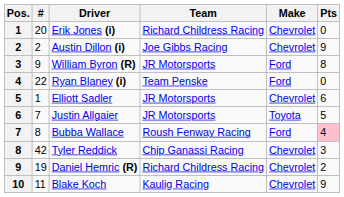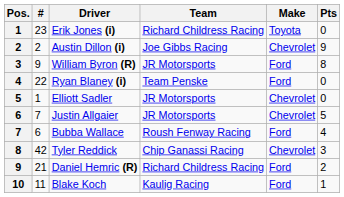 <table class="wikitable" style="font-size:95%">
 <tr>
 <th>Pos.</th>
 <th>#</th>
 <th>Driver</th>
 <th>Team</th>
 <th>Make</th>
 <th>Pts</th>
 </tr>
 <tr>
 <th>1</th>
-<td>20</td>
+<td>23</td>
 <td><a href='#'>Erik Jones</a> <strong>(i)</strong></td>
 <td><a href='#'>Richard Childress Racing</a></td>
-<td><a href='#'>Chevrolet</a></td>
+<td><a href='#'>Toyota</a></td>
 <td>0</td>
 </tr>
 <tr>
 <th>2</th>
 <td>2</td>
 <td><a href='#'>Austin Dillon</a> <strong>(i)</strong></td>
 <td><a href='#'>Joe Gibbs Racing</a></td>
 <td><a href='#'>Chevrolet</a></td>
 <td>9</td>
 </tr>
 <tr>
 <th>3</th>
 <td>9</td>
 <td><a href='#'>William Byron</a> <strong>(R)</strong></td>
 <td><a href='#'>JR Motorsports</a></td>
 <td><a href='#'>Ford</a></td>
 <td>8</td>
 </tr>
 <tr>
 <th>4</th>
 <td>22</td>
 <td><a href='#'>Ryan Blaney</a> <strong>(i)</strong></td>
 <td><a href='#'>Team Penske</a></td>
 <td><a href='#'>Ford</a></td>
 <td>0</td>
 </tr>
 <tr>
 <th>5</th>
 <td>1</td>
 <td><a href='#'>Elliott Sadler</a></td>
 <td><a href='#'>JR Motorsports</a></td>
 <td><a href='#'>Chevrolet</a></td>
-<td>6</td>
+<td>0</td>
 </tr>
 <tr>
 <th>6</th>
 <td>7</td>
 <td><a href='#'>Justin Allgaier</a></td>
 <td><a href='#'>JR Motorsports</a></td>
-<td><a href='#'>Toyota</a></td>
+<td><a href='#'>Chevrolet</a></td>
 <td>5</td>
 </tr>
 <tr>
 <th>7</th>
-<td>8</td>
+<td>6</td>
 <td><a href='#'>Bubba Wallace</a></td>
 <td><a href='#'>Roush Fenway Racing</a></td>
 <td><a href='#'>Ford</a></td>
-<td style="background: pink;">4</td>
+<td>4</td>
 </tr>
 <tr>
 <th>8</th>
 <td>42</td>
 <td><a href='#'>Tyler Reddick</a></td>
 <td><a href='#'>Chip Ganassi Racing</a></td>
 <td><a href='#'>Chevrolet</a></td>
 <td>3</td>
 </tr>
 <tr>
 <th>9</th>
-<td>19</td>
+<td>21</td>
 <td><a href='#'>Daniel Hemric</a> <strong>(R)</strong></td>
 <td><a href='#'>Richard Childress Racing</a></td>
-<td><a href='#'>Chevrolet</a></td>
+<td><a href='#'>Ford</a></td>
 <td>2</td>
 </tr>
 <tr>
 <th>10</th>
 <td>11</td>
 <td><a href='#'>Blake Koch</a></td>
 <td><a href='#'>Kaulig Racing</a></td>
-<td><a href='#'>Chevrolet</a></td>
-<td>9</td>
+<td><a href='#'>Ford</a></td>
+<td>1</td>
 </tr>
 </table>
